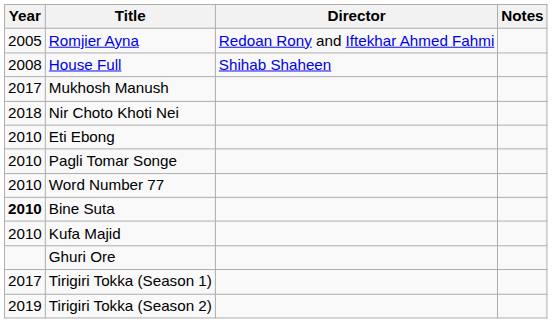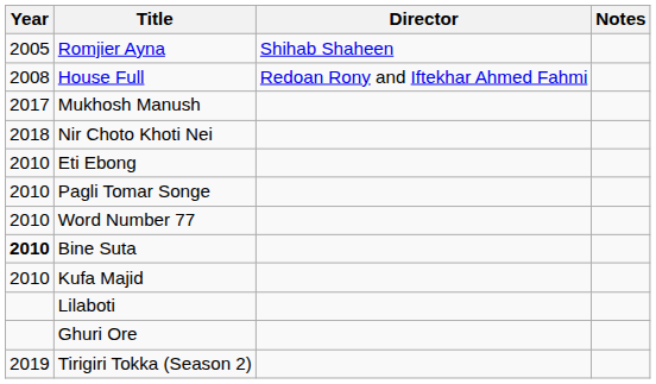 <table class="wikitable sortable">
 <tr>
 <th>Year</th>
 <th>Title</th>
 <th>Director</th>
 <th>Notes</th>
 </tr>
 <tr>
 <td>2005</td>
 <td><a href='#'>Romjier Ayna</a></td>
-<td><a href='#'>Redoan Rony</a> and <a href='#'>Iftekhar Ahmed Fahmi</a></td>
+<td><a href='#'>Shihab Shaheen</a></td>
 <td></td>
 </tr>
 <tr>
 <td>2008</td>
 <td><a href='#'>House Full</a></td>
-<td><a href='#'>Shihab Shaheen</a></td>
+<td><a href='#'>Redoan Rony</a> and <a href='#'>Iftekhar Ahmed Fahmi</a></td>
 <td></td>
 </tr>
 <tr>
 <td>2017</td>
 <td>Mukhosh Manush</td>
 <td></td>
 <td></td>
 </tr>
 <tr>
 <td>2018</td>
 <td>Nir Choto Khoti Nei</td>
 <td></td>
 <td></td>
 </tr>
 <tr>
 <td>2010</td>
 <td>Eti Ebong</td>
 <td></td>
 <td></td>
 </tr>
 <tr>
 <td>2010</td>
 <td>Pagli Tomar Songe</td>
 <td></td>
 <td></td>
 </tr>
 <tr>
 <td>2010</td>
 <td>Word Number 77</td>
 <td></td>
 <td></td>
 </tr>
 <tr>
 <td><strong>2010</strong></td>
 <td>Bine Suta</td>
 <td></td>
 <td></td>
 </tr>
 <tr>
 <td>2010</td>
 <td>Kufa Majid</td>
 <td></td>
 <td></td>
 </tr>
 <tr>
 <td></td>
-<td>Ghuri Ore</td>
+<td>Lilaboti</td>
 <td></td>
 <td></td>
 </tr>
 <tr>
-<td>2017</td>
-<td>Tirigiri Tokka (Season 1)</td>
+<td></td>
+<td>Ghuri Ore</td>
 <td></td>
 <td></td>
 </tr>
 <tr>
 <td>2019</td>
 <td>Tirigiri Tokka (Season 2)</td>
 <td></td>
 <td></td>
 </tr>
 </table>
